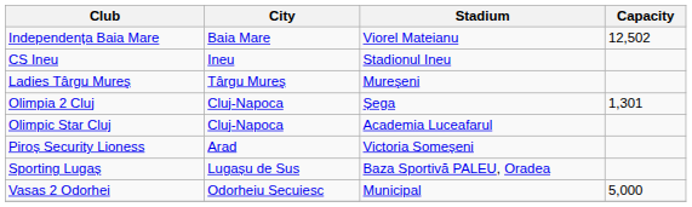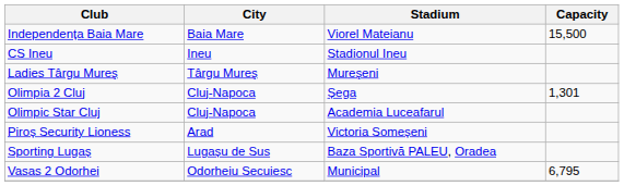 <table class="wikitable sortable" width="50%">
 <tr>
 <th>Club</th>
 <th>City</th>
 <th>Stadium</th>
 <th>Capacity</th>
 </tr>
 <tr>
 <td><a href='#'>Independența Baia Mare</a></td>
 <td><a href='#'>Baia Mare</a></td>
 <td><a href='#'>Viorel Mateianu</a></td>
-<td>12,502</td>
+<td>15,500</td>
 </tr>
 <tr>
 <td><a href='#'>CS Ineu</a></td>
 <td><a href='#'>Ineu</a></td>
 <td><a href='#'>Stadionul Ineu</a></td>
 <td></td>
 </tr>
 <tr>
 <td><a href='#'>Ladies Târgu Mureş</a></td>
 <td><a href='#'>Târgu Mureş</a></td>
 <td><a href='#'>Mureşeni</a></td>
 <td></td>
 </tr>
 <tr>
 <td><a href='#'>Olimpia 2 Cluj</a></td>
 <td><a href='#'>Cluj-Napoca</a></td>
 <td><a href='#'>Șega</a></td>
 <td>1,301</td>
 </tr>
 <tr>
 <td><a href='#'>Olimpic Star Cluj</a></td>
 <td><a href='#'>Cluj-Napoca</a></td>
 <td><a href='#'>Academia Luceafarul</a></td>
 <td></td>
 </tr>
 <tr>
 <td><a href='#'>Piroș Security Lioness</a></td>
 <td><a href='#'>Arad</a></td>
 <td><a href='#'>Victoria Someșeni</a></td>
 <td></td>
 </tr>
 <tr>
 <td><a href='#'>Sporting Lugaș</a></td>
 <td><a href='#'>Lugașu de Sus</a></td>
 <td><a href='#'>Baza Sportivă PALEU</a>, <a href='#'>Oradea</a></td>
 <td></td>
 </tr>
 <tr>
 <td><a href='#'>Vasas 2 Odorhei</a></td>
 <td><a href='#'>Odorheiu Secuiesc</a></td>
 <td><a href='#'>Municipal</a></td>
-<td>5,000</td>
+<td>6,795</td>
 </tr>
 <tr>
 </tr>
 </table>
